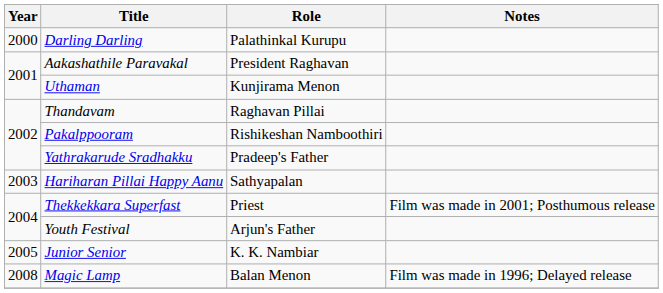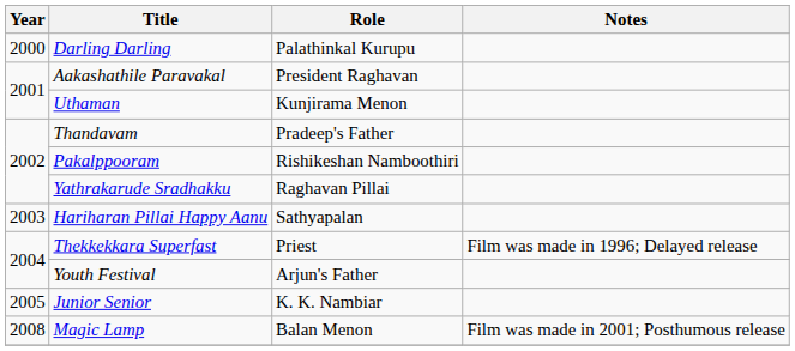 <table class="wikitable sortable">
 <tr>
 <th>Year</th>
 <th>Title</th>
 <th>Role</th>
 <th class="unsortable">Notes</th>
 </tr>
 <tr>
 <td>2000</td>
 <td><em><a href='#'>Darling Darling</a></em></td>
 <td>Palathinkal Kurupu</td>
 <td></td>
 </tr>
 <tr>
 <td rowspan=2>2001</td>
 <td><em>Aakashathile Paravakal</em></td>
 <td>President Raghavan</td>
 <td></td>
 </tr>
 <tr>
 <td><em><a href='#'>Uthaman</a></em></td>
 <td>Kunjirama Menon</td>
 <td></td>
 </tr>
 <tr>
 <td rowspan=3>2002</td>
 <td><em>Thandavam</em></td>
-<td>Raghavan Pillai</td>
+<td>Pradeep's Father</td>
 <td></td>
 </tr>
 <tr>
 <td><em><a href='#'>Pakalppooram</a></em></td>
 <td>Rishikeshan Namboothiri</td>
 <td></td>
 </tr>
 <tr>
 <td><em><a href='#'>Yathrakarude Sradhakku</a></em></td>
-<td>Pradeep's Father</td>
+<td>Raghavan Pillai</td>
 <td></td>
 </tr>
 <tr>
 <td>2003</td>
 <td><em><a href='#'>Hariharan Pillai Happy Aanu</a></em></td>
 <td>Sathyapalan</td>
 <td></td>
 </tr>
 <tr>
 <td rowspan=2>2004</td>
 <td><em><a href='#'>Thekkekkara Superfast</a></em></td>
 <td>Priest</td>
-<td>Film was made in 2001; Posthumous release</td>
+<td>Film was made in 1996; Delayed release</td>
 </tr>
 <tr>
 <td><em>Youth Festival</em></td>
 <td>Arjun's Father</td>
 <td></td>
 </tr>
 <tr>
 <td>2005</td>
 <td><em><a href='#'>Junior Senior</a></em></td>
 <td>K. K. Nambiar</td>
 <td></td>
 </tr>
 <tr>
 <td>2008</td>
 <td><em><a href='#'>Magic Lamp</a></em></td>
 <td>Balan Menon</td>
-<td>Film was made in 1996; Delayed release</td>
+<td>Film was made in 2001; Posthumous release</td>
 </tr>
 <tr>
 </tr>
 </table>
